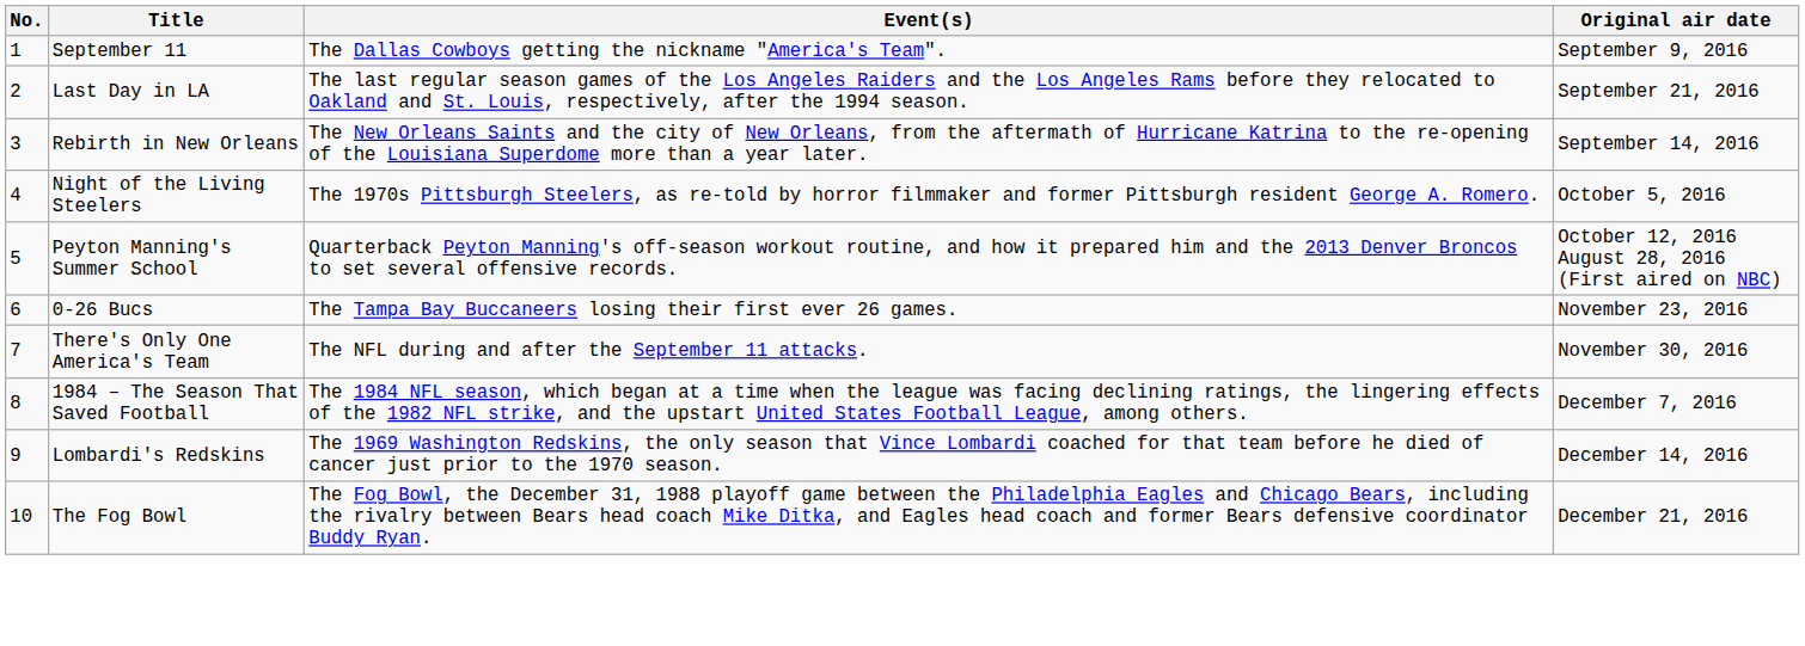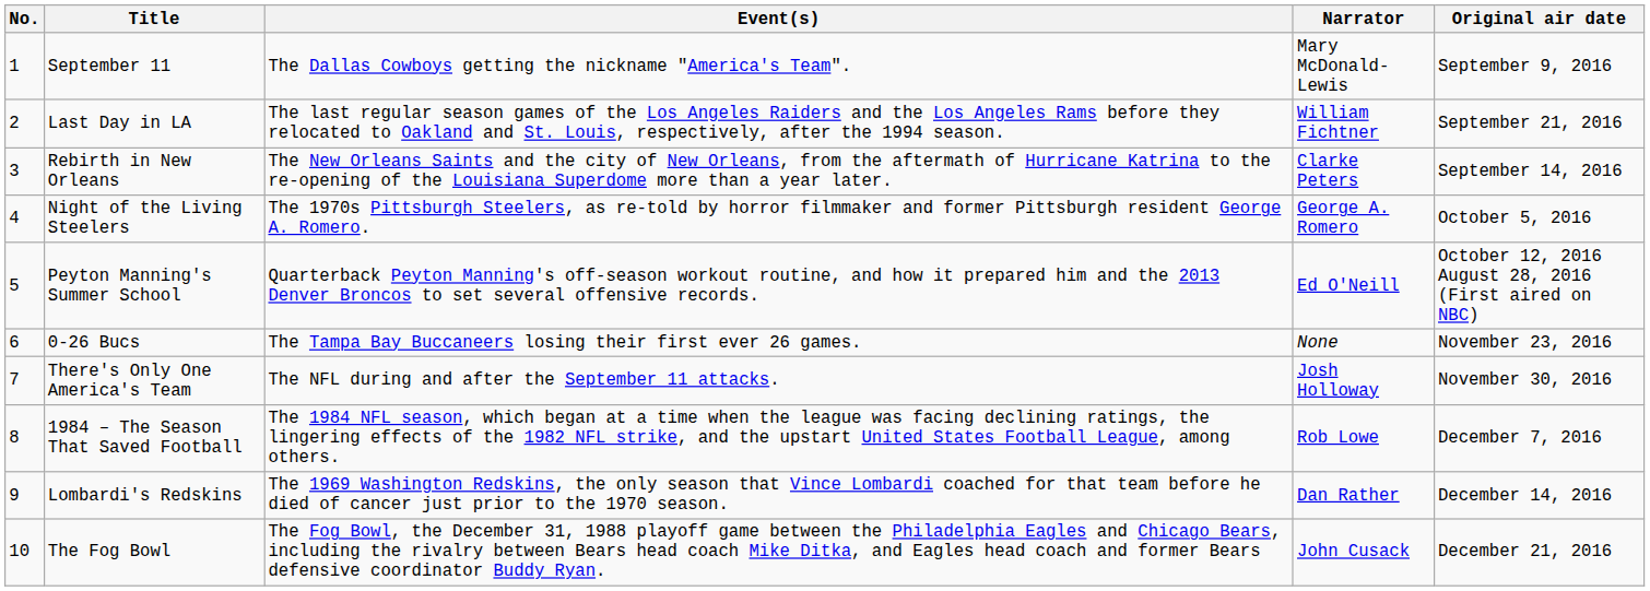 <table class=wikitable>
 <tr>
 <th>No.</th>
 <th>Title</th>
 <th>Event(s)</th>
+<th>Narrator</th>
 <th>Original air date</th>
 </tr>
 <tr>
 <td>1</td>
 <td>September 11</td>
 <td>The <a href='#'>Dallas Cowboys</a> getting the nickname "<a href='#'>America's Team</a>".</td>
+<td>Mary McDonald-Lewis</td>
 <td>September 9, 2016</td>
 </tr>
 <tr>
 <td>2</td>
 <td>Last Day in LA</td>
 <td>The last regular season games of the <a href='#'>Los Angeles Raiders</a> and the <a href='#'>Los Angeles Rams</a> before they relocated to <a href='#'>Oakland</a> and <a href='#'>St. Louis</a>, respectively, after the 1994 season.</td>
+<td><a href='#'>William Fichtner</a></td>
 <td>September 21, 2016</td>
 </tr>
 <tr>
 <td>3</td>
 <td>Rebirth in New Orleans</td>
 <td>The <a href='#'>New Orleans Saints</a> and the city of <a href='#'>New Orleans</a>, from the aftermath of <a href='#'>Hurricane Katrina</a> to the re-opening of the <a href='#'>Louisiana Superdome</a> more than a year later.</td>
+<td><a href='#'>Clarke Peters</a></td>
 <td>September 14, 2016</td>
 </tr>
 <tr>
 <td>4</td>
 <td>Night of the Living Steelers</td>
 <td>The 1970s <a href='#'>Pittsburgh Steelers</a>, as re-told by horror filmmaker and former Pittsburgh resident <a href='#'>George A. Romero</a>.</td>
+<td><a href='#'>George A. Romero</a></td>
 <td>October 5, 2016</td>
 </tr>
 <tr>
 <td>5</td>
 <td>Peyton Manning's Summer School</td>
 <td>Quarterback <a href='#'>Peyton Manning</a>'s off-season workout routine, and how it prepared him and the <a href='#'>2013 Denver Broncos</a> to set several offensive records.</td>
+<td><a href='#'>Ed O'Neill</a></td>
 <td>October 12, 2016<br>August 28, 2016 (First aired on <a href='#'>NBC</a>)</td>
 </tr>
 <tr>
 <td>6</td>
 <td>0-26 Bucs</td>
 <td>The <a href='#'>Tampa Bay Buccaneers</a> losing their first ever 26 games.</td>
+<td><em>None</em></td>
 <td>November 23, 2016</td>
 </tr>
 <tr>
 <td>7</td>
 <td>There's Only One America's Team</td>
 <td>The NFL during and after the <a href='#'>September 11 attacks</a>.</td>
+<td><a href='#'>Josh Holloway</a></td>
 <td>November 30, 2016</td>
 </tr>
 <tr>
 <td>8</td>
 <td>1984 – The Season That Saved Football</td>
 <td>The <a href='#'>1984 NFL season</a>, which began at a time when the league was facing declining ratings, the lingering effects of the <a href='#'>1982 NFL strike</a>, and the upstart <a href='#'>United States Football League</a>, among others.</td>
+<td><a href='#'>Rob Lowe</a></td>
 <td>December 7, 2016</td>
 </tr>
 <tr>
 <td>9</td>
 <td>Lombardi's Redskins</td>
 <td>The <a href='#'>1969 Washington Redskins</a>, the only season that <a href='#'>Vince Lombardi</a> coached for that team before he died of cancer just prior to the 1970 season.</td>
+<td><a href='#'>Dan Rather</a></td>
 <td>December 14, 2016</td>
 </tr>
 <tr>
 <td>10</td>
 <td>The Fog Bowl</td>
 <td>The <a href='#'>Fog Bowl</a>, the December 31, 1988 playoff game between the <a href='#'>Philadelphia Eagles</a> and <a href='#'>Chicago Bears</a>, including the rivalry between Bears head coach <a href='#'>Mike Ditka</a>, and Eagles head coach and former Bears defensive coordinator <a href='#'>Buddy Ryan</a>.</td>
+<td><a href='#'>John Cusack</a></td>
 <td>December 21, 2016</td>
 </tr>
 </table>
